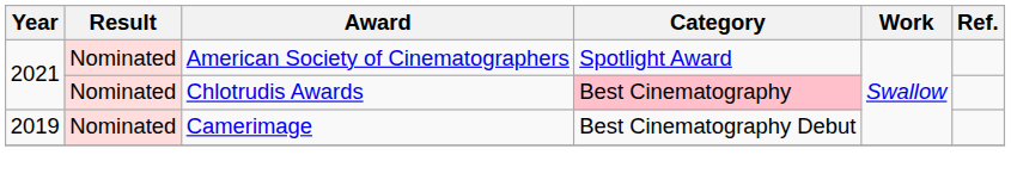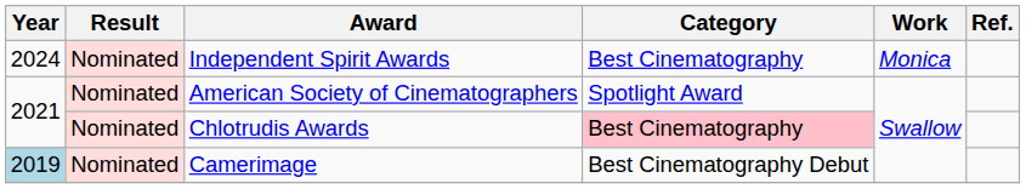 <table class="wikitable">
 <tr>
 <th>Year</th>
 <th>Result</th>
 <th>Award</th>
 <th>Category</th>
 <th>Work</th>
 <th>Ref.</th>
+</tr>
+<tr>
+<td>2024</td>
+<td style="background: #ffdddd">Nominated</td>
+<td><a href='#'>Independent Spirit Awards</a></td>
+<td><a href='#'>Best Cinematography</a></td>
+<td><em><a href='#'>Monica</a></em></td>
+<td></td>
 </tr>
 <tr>
 <td rowspan="2">2021</td>
 <td style="background: #ffdddd">Nominated</td>
 <td><a href='#'>American Society of Cinematographers</a></td>
 <td><a href='#'>Spotlight Award</a></td>
 <td rowspan="3"><em><a href='#'>Swallow</a></em></td>
 <td></td>
 </tr>
 <tr>
 <td style="background: #ffdddd">Nominated</td>
 <td><a href='#'>Chlotrudis Awards</a></td>
 <td style="background: pink;">Best Cinematography</td>
 <td></td>
 </tr>
 <tr>
-<td>2019</td>
+<td style="background: lightblue;">2019</td>
 <td style="background: #ffdddd">Nominated</td>
 <td><a href='#'>Camerimage</a></td>
 <td>Best Cinematography Debut</td>
 <td></td>
 </tr>
 <tr>
 </tr>
 </table>
